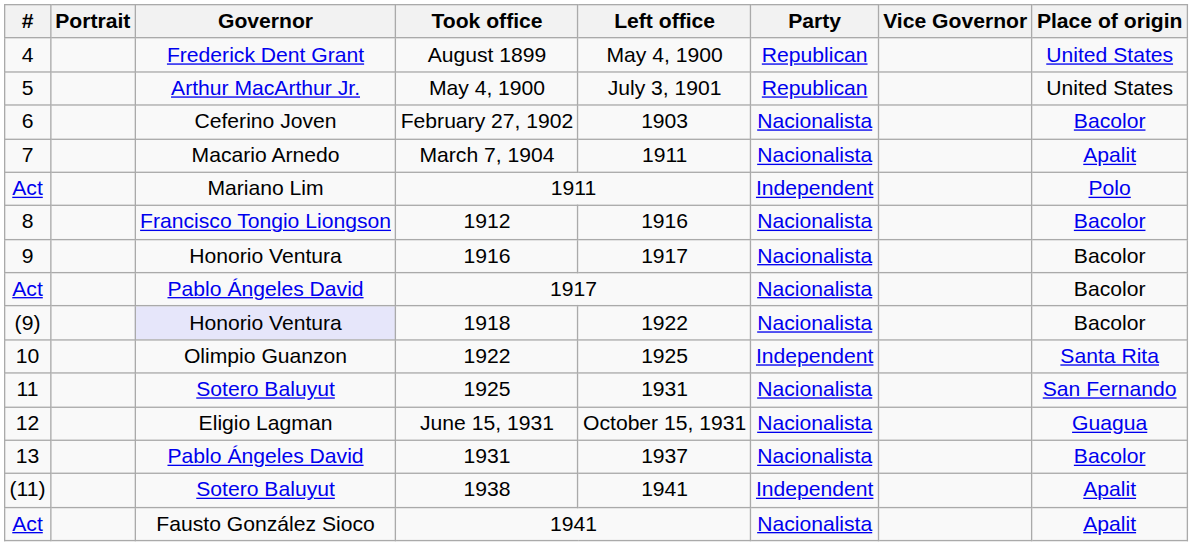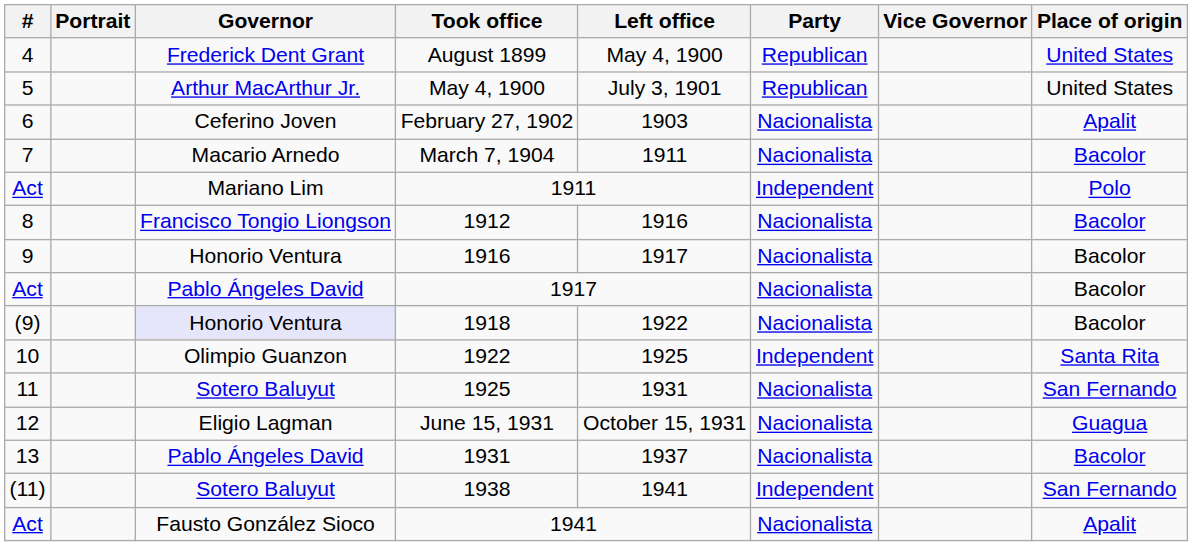 <table class="wikitable" style="text-align:center;">
 <tr>
 <th>#</th>
 <th>Portrait</th>
 <th>Governor</th>
 <th>Took office</th>
 <th>Left office</th>
 <th>Party</th>
 <th>Vice Governor</th>
 <th>Place of origin</th>
 </tr>
 <tr>
 <td>4</td>
 <td></td>
 <td><a href='#'>Frederick Dent Grant</a></td>
 <td>August 1899</td>
 <td>May 4, 1900</td>
 <td><a href='#'>Republican</a></td>
 <td></td>
 <td><a href='#'>United States</a></td>
 </tr>
 <tr>
 <td>5</td>
 <td></td>
 <td><a href='#'>Arthur MacArthur Jr.</a></td>
 <td>May 4, 1900</td>
 <td>July 3, 1901</td>
 <td><a href='#'>Republican</a></td>
 <td></td>
 <td>United States</td>
 </tr>
 <tr>
 <td>6</td>
 <td></td>
 <td>Ceferino Joven</td>
 <td>February 27, 1902</td>
 <td>1903</td>
 <td><a href='#'>Nacionalista</a></td>
 <td></td>
-<td><a href='#'>Bacolor</a></td>
+<td><a href='#'>Apalit</a></td>
 </tr>
 <tr>
 <td>7</td>
 <td></td>
 <td>Macario Arnedo</td>
 <td>March 7, 1904</td>
 <td>1911</td>
 <td><a href='#'>Nacionalista</a></td>
 <td></td>
-<td><a href='#'>Apalit</a></td>
+<td><a href='#'>Bacolor</a></td>
 </tr>
 <tr>
 <td><a href='#'>Act</a></td>
 <td></td>
 <td>Mariano Lim</td>
 <td colspan="2">1911</td>
 <td><a href='#'>Independent</a></td>
 <td></td>
 <td><a href='#'>Polo</a></td>
 </tr>
 <tr>
 <td>8</td>
 <td></td>
 <td><a href='#'>Francisco Tongio Liongson</a></td>
 <td>1912</td>
 <td>1916</td>
 <td><a href='#'>Nacionalista</a></td>
 <td></td>
 <td><a href='#'>Bacolor</a></td>
 </tr>
 <tr>
 <td>9</td>
 <td></td>
 <td>Honorio Ventura</td>
 <td>1916</td>
 <td>1917</td>
 <td><a href='#'>Nacionalista</a></td>
 <td></td>
 <td>Bacolor</td>
 </tr>
 <tr>
 <td><a href='#'>Act</a></td>
 <td></td>
 <td><a href='#'>Pablo Ángeles David</a></td>
 <td colspan="2">1917</td>
 <td><a href='#'>Nacionalista</a></td>
 <td></td>
 <td>Bacolor</td>
 </tr>
 <tr>
 <td>(9)</td>
 <td></td>
 <td style="background: lavender;">Honorio Ventura</td>
 <td>1918</td>
 <td>1922</td>
 <td><a href='#'>Nacionalista</a></td>
 <td></td>
 <td>Bacolor</td>
 </tr>
 <tr>
 <td>10</td>
 <td></td>
 <td>Olimpio Guanzon</td>
 <td>1922</td>
 <td>1925</td>
 <td><a href='#'>Independent</a></td>
 <td></td>
 <td><a href='#'>Santa Rita</a></td>
 </tr>
 <tr>
 <td>11</td>
 <td></td>
 <td><a href='#'>Sotero Baluyut</a></td>
 <td>1925</td>
 <td>1931</td>
 <td><a href='#'>Nacionalista</a></td>
 <td></td>
 <td><a href='#'>San Fernando</a></td>
 </tr>
 <tr>
 <td>12</td>
 <td></td>
 <td>Eligio Lagman</td>
 <td>June 15, 1931</td>
 <td>October 15, 1931</td>
 <td><a href='#'>Nacionalista</a></td>
 <td></td>
 <td><a href='#'>Guagua</a></td>
 </tr>
 <tr>
 <td>13</td>
 <td></td>
 <td><a href='#'>Pablo Ángeles David</a></td>
 <td>1931</td>
 <td>1937</td>
 <td><a href='#'>Nacionalista</a></td>
 <td></td>
 <td><a href='#'>Bacolor</a></td>
 </tr>
 <tr>
 <td>(11)</td>
 <td></td>
 <td><a href='#'>Sotero Baluyut</a></td>
 <td>1938</td>
 <td>1941</td>
 <td><a href='#'>Independent</a></td>
 <td></td>
-<td><a href='#'>Apalit</a></td>
+<td><a href='#'>San Fernando</a></td>
 </tr>
 <tr>
 <td><a href='#'>Act</a></td>
 <td></td>
 <td>Fausto González Sioco</td>
 <td colspan="2">1941</td>
 <td><a href='#'>Nacionalista</a></td>
 <td></td>
 <td><a href='#'>Apalit</a></td>
 </tr>
 </table>
